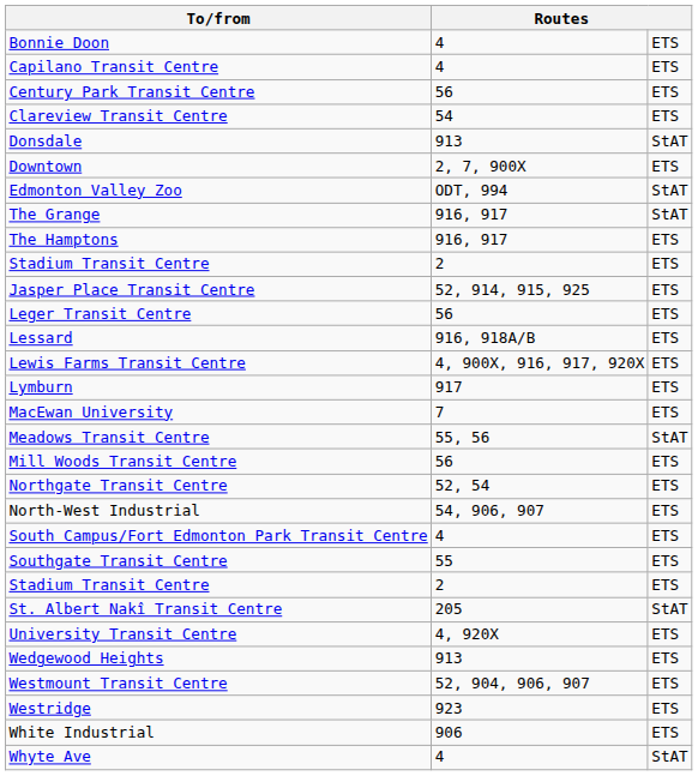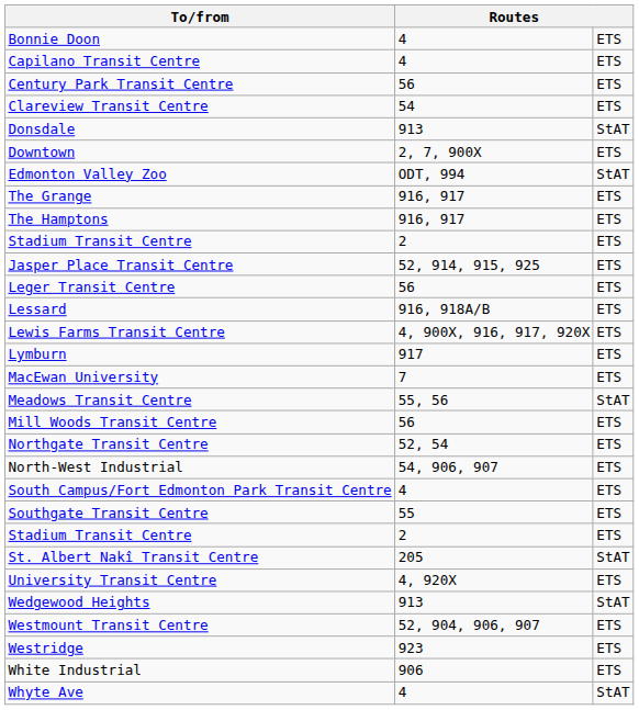 <table class="wikitable mw-collapsible mw-collapsed" style="font-size: 100%">
 <tr>
 <th>To/from</th>
 <th colspan="2">Routes</th>
 </tr>
 <tr>
 <td><a href='#'>Bonnie Doon</a></td>
 <td>4</td>
 <td>ETS</td>
 </tr>
 <tr>
 <td><a href='#'>Capilano Transit Centre</a></td>
 <td>4</td>
 <td>ETS</td>
 </tr>
 <tr>
 <td><a href='#'>Century Park Transit Centre</a></td>
 <td>56</td>
 <td>ETS</td>
 </tr>
 <tr>
 <td><a href='#'>Clareview Transit Centre</a></td>
 <td>54</td>
 <td>ETS</td>
 </tr>
 <tr>
 <td><a href='#'>Donsdale</a></td>
 <td>913</td>
 <td>StAT</td>
 </tr>
 <tr>
 <td><a href='#'>Downtown</a></td>
 <td>2, 7, 900X</td>
 <td>ETS</td>
 </tr>
 <tr>
 <td><a href='#'>Edmonton Valley Zoo</a></td>
 <td>ODT, 994</td>
 <td>StAT</td>
 </tr>
 <tr>
 <td><a href='#'>The Grange</a></td>
 <td>916, 917</td>
-<td>StAT</td>
+<td>ETS</td>
 </tr>
 <tr>
 <td><a href='#'>The Hamptons</a></td>
 <td>916, 917</td>
 <td>ETS</td>
 </tr>
 <tr>
 <td><a href='#'>Stadium Transit Centre</a></td>
 <td>2</td>
 <td>ETS</td>
 </tr>
 <tr>
 <td><a href='#'>Jasper Place Transit Centre</a></td>
 <td>52, 914, 915, 925</td>
 <td>ETS</td>
 </tr>
 <tr>
 <td><a href='#'>Leger Transit Centre</a></td>
 <td>56</td>
 <td>ETS</td>
 </tr>
 <tr>
 <td><a href='#'>Lessard</a></td>
 <td>916, 918A/B</td>
 <td>ETS</td>
 </tr>
 <tr>
 <td><a href='#'>Lewis Farms Transit Centre</a></td>
 <td>4, 900X, 916, 917, 920X</td>
 <td>ETS</td>
 </tr>
 <tr>
 <td><a href='#'>Lymburn</a></td>
 <td>917</td>
 <td>ETS</td>
 </tr>
 <tr>
 <td><a href='#'>MacEwan University</a></td>
 <td>7</td>
 <td>ETS</td>
 </tr>
 <tr>
 <td><a href='#'>Meadows Transit Centre</a></td>
 <td>55, 56</td>
 <td>StAT</td>
 </tr>
 <tr>
 <td><a href='#'>Mill Woods Transit Centre</a></td>
 <td>56</td>
 <td>ETS</td>
 </tr>
 <tr>
 <td><a href='#'>Northgate Transit Centre</a></td>
 <td>52, 54</td>
 <td>ETS</td>
 </tr>
 <tr>
 <td>North-West Industrial</td>
 <td>54, 906, 907</td>
 <td>ETS</td>
 </tr>
 <tr>
 <td><a href='#'>South Campus/Fort Edmonton Park Transit Centre</a></td>
 <td>4</td>
 <td>ETS</td>
 </tr>
 <tr>
 <td><a href='#'>Southgate Transit Centre</a></td>
 <td>55</td>
 <td>ETS</td>
 </tr>
 <tr>
 <td><a href='#'>Stadium Transit Centre</a></td>
 <td>2</td>
 <td>ETS</td>
 </tr>
 <tr>
 <td><a href='#'>St. Albert Nakî Transit Centre</a></td>
 <td>205</td>
 <td>StAT</td>
 </tr>
 <tr>
 <td><a href='#'>University Transit Centre</a></td>
 <td>4, 920X</td>
 <td>ETS</td>
 </tr>
 <tr>
 <td><a href='#'>Wedgewood Heights</a></td>
 <td>913</td>
-<td>ETS</td>
+<td>StAT</td>
 </tr>
 <tr>
 <td><a href='#'>Westmount Transit Centre</a></td>
 <td>52, 904, 906, 907</td>
 <td>ETS</td>
 </tr>
 <tr>
 <td><a href='#'>Westridge</a></td>
 <td>923</td>
 <td>ETS</td>
 </tr>
 <tr>
 <td>White Industrial</td>
 <td>906</td>
 <td>ETS</td>
 </tr>
 <tr>
 <td><a href='#'>Whyte Ave</a></td>
 <td>4</td>
 <td>StAT</td>
 </tr>
 </table>
